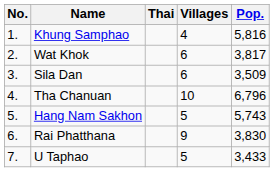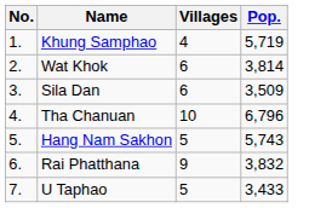 <table class="wikitable sortable">
 <tr>
 <th>No.</th>
 <th>Name</th>
-<th>Thai</th>
 <th>Villages</th>
 <th><a href='#'>Pop.</a></th>
 </tr>
 <tr>
 <td>1.</td>
 <td><a href='#'>Khung Samphao</a></td>
-<td></td>
 <td>4</td>
-<td>5,816</td>
+<td>5,719</td>
 </tr>
 <tr>
 <td>2.</td>
 <td>Wat Khok</td>
-<td></td>
 <td>6</td>
-<td>3,817</td>
+<td>3,814</td>
 </tr>
 <tr>
 <td>3.</td>
 <td>Sila Dan</td>
-<td></td>
 <td>6</td>
 <td>3,509</td>
 </tr>
 <tr>
 <td>4.</td>
 <td>Tha Chanuan</td>
-<td></td>
 <td>10</td>
 <td>6,796</td>
 </tr>
 <tr>
 <td>5.</td>
 <td><a href='#'>Hang Nam Sakhon</a></td>
-<td></td>
 <td>5</td>
 <td>5,743</td>
 </tr>
 <tr>
 <td>6.</td>
 <td>Rai Phatthana</td>
-<td></td>
 <td>9</td>
-<td>3,830</td>
+<td>3,832</td>
 </tr>
 <tr>
 <td>7.</td>
 <td>U Taphao</td>
-<td></td>
 <td>5</td>
 <td>3,433</td>
 </tr>
 </table>
